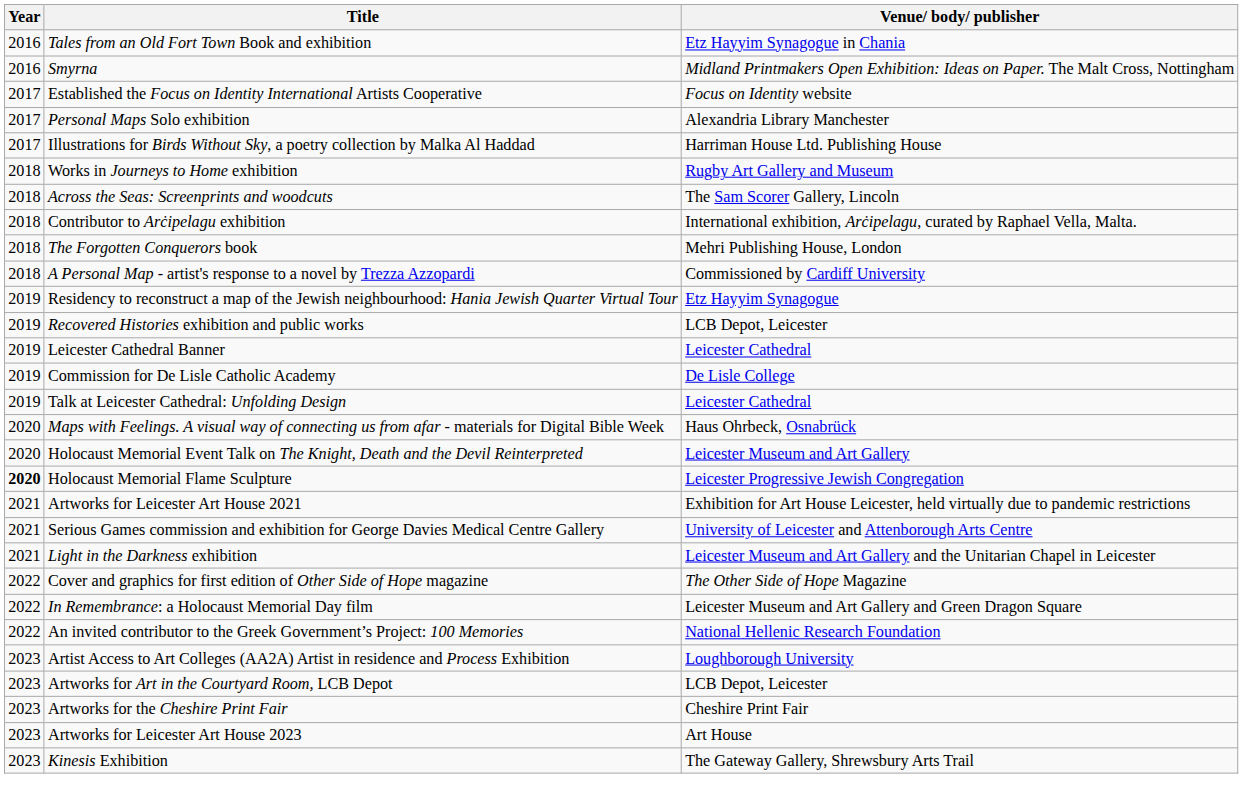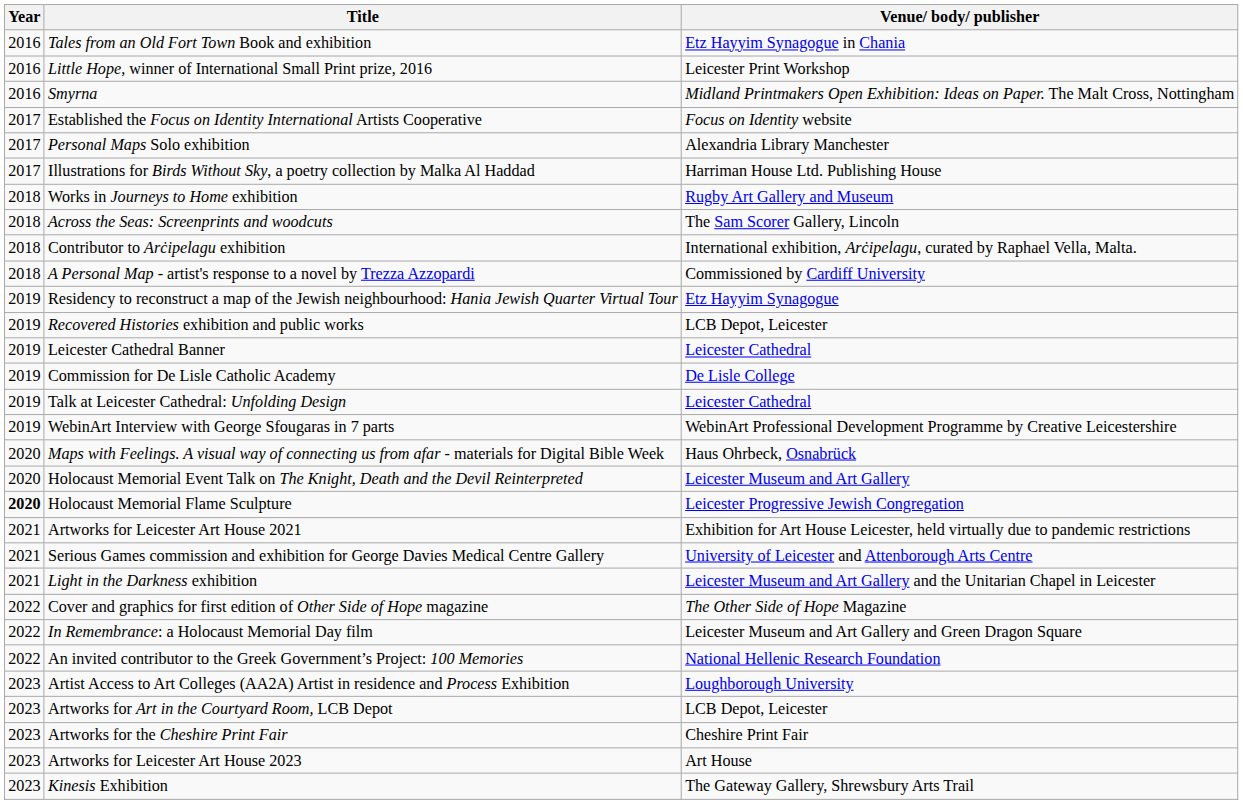 <table class="wikitable">
 <tr>
 <th>Year</th>
 <th>Title</th>
 <th>Venue/ body/ publisher</th>
 </tr>
 <tr>
 <td>2016</td>
 <td><em>Tales from an Old Fort Town</em> Book and exhibition</td>
 <td><a href='#'>Etz Hayyim Synagogue</a> in <a href='#'>Chania</a></td>
+</tr>
+<tr>
+<td>2016</td>
+<td><em>Little Hope,</em> winner of International Small Print prize, 2016</td>
+<td>Leicester Print Workshop</td>
 </tr>
 <tr>
 <td>2016</td>
 <td><em>Smyrna</em></td>
 <td><em>Midland Printmakers Open Exhibition: Ideas on Paper.</em> The Malt Cross, Nottingham</td>
 </tr>
 <tr>
 <td>2017</td>
 <td>Established the <em>Focus on Identity International</em> Artists Cooperative</td>
 <td><em>Focus on Identity</em> website</td>
 </tr>
 <tr>
 <td>2017</td>
 <td><em>Personal Maps</em> Solo exhibition</td>
 <td>Alexandria Library Manchester</td>
 </tr>
 <tr>
 <td>2017</td>
 <td>Illustrations for <em>Birds Without Sky</em>, a poetry collection by Malka Al Haddad</td>
 <td>Harriman House Ltd. Publishing House</td>
 </tr>
 <tr>
 <td>2018</td>
 <td>Works in <em>Journeys to Home</em> exhibition</td>
 <td><a href='#'>Rugby Art Gallery and Museum</a></td>
 </tr>
 <tr>
 <td>2018</td>
 <td><em>Across the Seas: Screenprints and woodcuts</em></td>
 <td>The <a href='#'>Sam Scorer</a> Gallery, Lincoln</td>
 </tr>
 <tr>
 <td>2018</td>
 <td>Contributor to <em>Arċipelagu</em> exhibition</td>
 <td>International exhibition, <em>Arċipelagu</em>, curated by Raphael Vella, Malta.</td>
 </tr>
 <tr>
 <td>2018</td>
-<td><em>The Forgotten Conquerors</em> book</td>
-<td>Mehri Publishing House, London</td>
-</tr>
-<tr>
-<td>2018</td>
 <td><em>A Personal Map</em> - artist's response to a novel by <a href='#'>Trezza Azzopardi</a></td>
 <td>Commissioned by <a href='#'>Cardiff University</a></td>
 </tr>
 <tr>
 <td>2019</td>
 <td>Residency to reconstruct a map of the Jewish neighbourhood: <em>Hania Jewish Quarter Virtual Tour</em></td>
 <td><a href='#'>Etz Hayyim Synagogue</a></td>
 </tr>
 <tr>
 <td>2019</td>
 <td><em>Recovered Histories</em> exhibition and public works</td>
 <td>LCB Depot, Leicester</td>
 </tr>
 <tr>
 <td>2019</td>
 <td>Leicester Cathedral Banner</td>
 <td><a href='#'>Leicester Cathedral</a></td>
 </tr>
 <tr>
 <td>2019</td>
 <td>Commission for De Lisle Catholic Academy</td>
 <td><a href='#'>De Lisle College</a></td>
 </tr>
 <tr>
 <td>2019</td>
 <td>Talk at Leicester Cathedral: <em>Unfolding Design</em></td>
 <td><a href='#'>Leicester Cathedral</a></td>
+</tr>
+<tr>
+<td>2019</td>
+<td>WebinArt Interview with George Sfougaras in 7 parts</td>
+<td>WebinArt Professional Development Programme by Creative Leicestershire</td>
 </tr>
 <tr>
 <td>2020</td>
 <td><em>Maps with Feelings. A visual way of connecting us from afar -</em> materials for Digital Bible Week</td>
 <td>Haus Ohrbeck, <a href='#'>Osnabrück</a></td>
 </tr>
 <tr>
 <td>2020</td>
 <td>Holocaust Memorial Event Talk on <em>The Knight, Death and the Devil Reinterpreted</em></td>
 <td><a href='#'>Leicester Museum and Art Gallery</a></td>
 </tr>
 <tr>
 <td><strong>2020</strong></td>
 <td>Holocaust Memorial Flame Sculpture</td>
 <td><a href='#'>Leicester Progressive Jewish Congregation</a></td>
 </tr>
 <tr>
 <td>2021</td>
 <td>Artworks for Leicester Art House 2021</td>
 <td>Exhibition for Art House Leicester, held virtually due to pandemic restrictions</td>
 </tr>
 <tr>
 <td>2021</td>
 <td>Serious Games commission and exhibition for George Davies Medical Centre Gallery</td>
 <td><a href='#'>University of Leicester</a> and <a href='#'>Attenborough Arts Centre</a></td>
 </tr>
 <tr>
 <td>2021</td>
 <td><em>Light in the Darkness</em> exhibition</td>
 <td><a href='#'>Leicester Museum and Art Gallery</a> and the Unitarian Chapel in Leicester</td>
 </tr>
 <tr>
 <td>2022</td>
 <td>Cover and graphics for first edition of <em>Other Side of Hope</em> magazine</td>
 <td><em>The Other Side of Hope</em> Magazine</td>
 </tr>
 <tr>
 <td>2022</td>
 <td><em>In Remembrance</em>: a Holocaust Memorial Day film</td>
 <td>Leicester Museum and Art Gallery and Green Dragon Square</td>
 </tr>
 <tr>
 <td>2022</td>
 <td>An invited contributor to the Greek Government’s Project: <em>100 Memories</em></td>
 <td><a href='#'>National Hellenic Research Foundation</a></td>
 </tr>
 <tr>
 <td>2023</td>
 <td>Artist Access to Art Colleges (AA2A) Artist in residence and <em>Process</em> Exhibition</td>
 <td><a href='#'>Loughborough University</a></td>
 </tr>
 <tr>
 <td>2023</td>
 <td>Artworks for <em>Art in the Courtyard Room</em><em>,</em> LCB Depot</td>
 <td>LCB Depot, Leicester</td>
 </tr>
 <tr>
 <td>2023</td>
 <td>Artworks for the <em>Cheshire Print Fair</em></td>
 <td>Cheshire Print Fair</td>
 </tr>
 <tr>
 <td>2023</td>
 <td>Artworks for Leicester Art House 2023</td>
 <td>Art House</td>
 </tr>
 <tr>
 <td>2023</td>
 <td><em>Kinesis</em> Exhibition</td>
 <td>The Gateway Gallery, Shrewsbury Arts Trail</td>
 </tr>
 </table>
